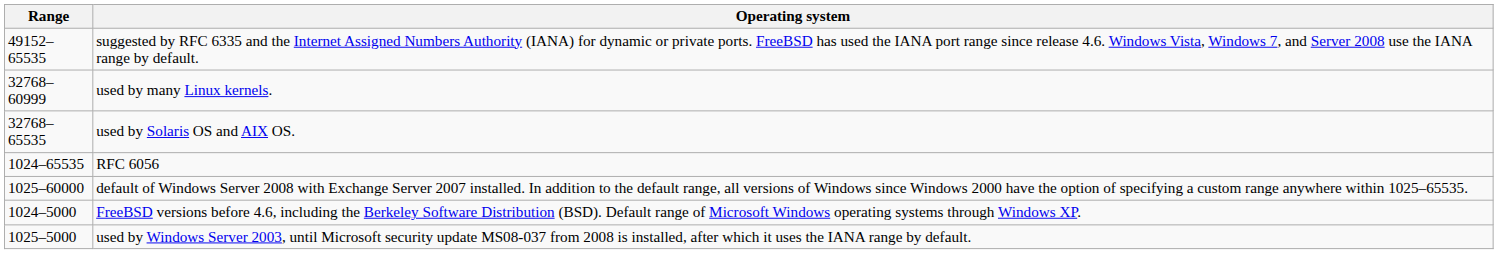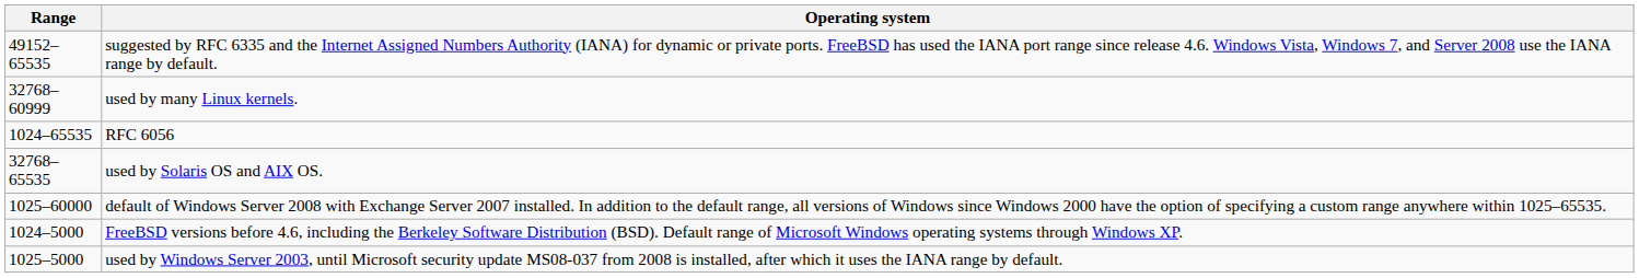 <table class="wikitable">
 <tr>
 <th>Range</th>
 <th>Operating system</th>
 </tr>
 <tr>
 <td>49152–65535</td>
 <td>suggested by RFC 6335 and the <a href='#'>Internet Assigned Numbers Authority</a> (IANA) for dynamic or private ports. <a href='#'>FreeBSD</a> has used the IANA port range since release 4.6. <a href='#'>Windows Vista</a>, <a href='#'>Windows 7</a>, and <a href='#'>Server 2008</a> use the IANA range by default.</td>
 </tr>
 <tr>
 <td>32768–60999</td>
 <td>used by many <a href='#'>Linux kernels</a>.</td>
 </tr>
 <tr>
+<td>1024–65535</td>
+<td>RFC 6056 </td>
+</tr>
+<tr>
 <td>32768–65535</td>
 <td>used by <a href='#'>Solaris</a> OS  and <a href='#'>AIX</a> OS.</td>
-</tr>
-<tr>
-<td>1024–65535</td>
-<td>RFC 6056 </td>
 </tr>
 <tr>
 <td>1025–60000</td>
 <td>default of Windows Server 2008 with Exchange Server 2007 installed. In addition to the default range, all versions of Windows since Windows 2000 have the option of specifying a custom range anywhere within 1025–65535.</td>
 </tr>
 <tr>
 <td>1024–5000</td>
 <td><a href='#'>FreeBSD</a> versions before 4.6, including the <a href='#'>Berkeley Software Distribution</a> (BSD). Default range of <a href='#'>Microsoft Windows</a> operating systems through <a href='#'>Windows XP</a>.</td>
 </tr>
 <tr>
 <td>1025–5000</td>
 <td>used by <a href='#'>Windows Server 2003</a>, until Microsoft security update MS08-037 from 2008 is installed, after which it uses the IANA range by default.</td>
 </tr>
 </table>
